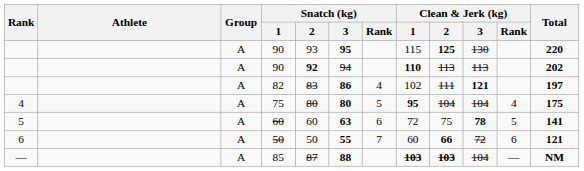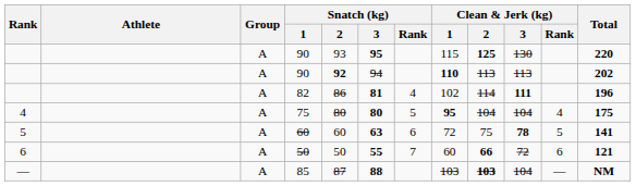 <table class = "wikitable" style="text-align:center;">
 <tr>
 <th rowspan=2 width=40>Rank</th>
 <th rowspan=2 width=250>Athlete</th>
 <th rowspan=2 width=50>Group</th>
 <th colspan=4>Snatch (kg)</th>
 <th colspan=4>Clean & Jerk (kg)</th>
 <th rowspan=2 width=60>Total</th>
 </tr>
 <tr>
 <th width=40>1</th>
 <th width=40>2</th>
 <th width=40>3</th>
 <th width=40>Rank</th>
 <th width=40>1</th>
 <th width=40>2</th>
 <th width=40>3</th>
 <th width=40>Rank</th>
 </tr>
 <tr>
 <td></td>
 <td align=left></td>
 <td>A</td>
 <td>90</td>
 <td>93</td>
 <td><strong>95</strong></td>
 <td></td>
 <td>115</td>
 <td><strong>125</strong></td>
 <td><s>130</s></td>
 <td></td>
 <td><strong>220</strong></td>
 </tr>
 <tr>
 <td></td>
 <td align=left></td>
 <td>A</td>
 <td>90</td>
 <td><strong>92</strong></td>
 <td><s>94</s></td>
 <td></td>
 <td><strong>110</strong></td>
 <td><s>113</s></td>
 <td><s>113</s></td>
 <td></td>
 <td><strong>202</strong></td>
 </tr>
 <tr>
 <td></td>
 <td align=left></td>
 <td>A</td>
 <td>82</td>
-<td><s>83</s></td>
-<td><strong>86</strong></td>
+<td><s>86</s></td>
+<td><strong>81</strong></td>
 <td>4</td>
 <td>102</td>
-<td><s>111</s></td>
-<td><strong>121</strong></td>
+<td><s>114</s></td>
+<td><strong>111</strong></td>
 <td></td>
-<td><strong>197</strong></td>
+<td><strong>196</strong></td>
 </tr>
 <tr>
 <td>4</td>
 <td align=left></td>
 <td>A</td>
 <td>75</td>
 <td><s>80</s></td>
 <td><strong>80</strong></td>
 <td>5</td>
 <td><strong>95</strong></td>
 <td><s>104</s></td>
 <td><s>104</s></td>
 <td>4</td>
 <td><strong>175</strong></td>
 </tr>
 <tr>
 <td>5</td>
 <td align=left></td>
 <td>A</td>
 <td><s>60</s></td>
 <td>60</td>
 <td><strong>63</strong></td>
 <td>6</td>
 <td>72</td>
 <td>75</td>
 <td><strong>78</strong></td>
 <td>5</td>
 <td><strong>141</strong></td>
 </tr>
 <tr>
 <td>6</td>
 <td align=left></td>
 <td>A</td>
 <td><s>50</s></td>
 <td>50</td>
 <td><strong>55</strong></td>
 <td>7</td>
 <td>60</td>
 <td><strong>66</strong></td>
 <td><s>72</s></td>
 <td>6</td>
 <td><strong>121</strong></td>
 </tr>
 <tr>
 <td>—</td>
 <td align=left></td>
 <td>A</td>
 <td>85</td>
 <td><s>87</s></td>
 <td><strong>88</strong></td>
 <td></td>
-<td><strong><s>103</s></strong></td>
+<td><s>103</s></td>
 <td><strong><s>103</s></strong></td>
 <td><s>104</s></td>
 <td>—</td>
 <td><strong>NM</strong></td>
 </tr>
 </table>
